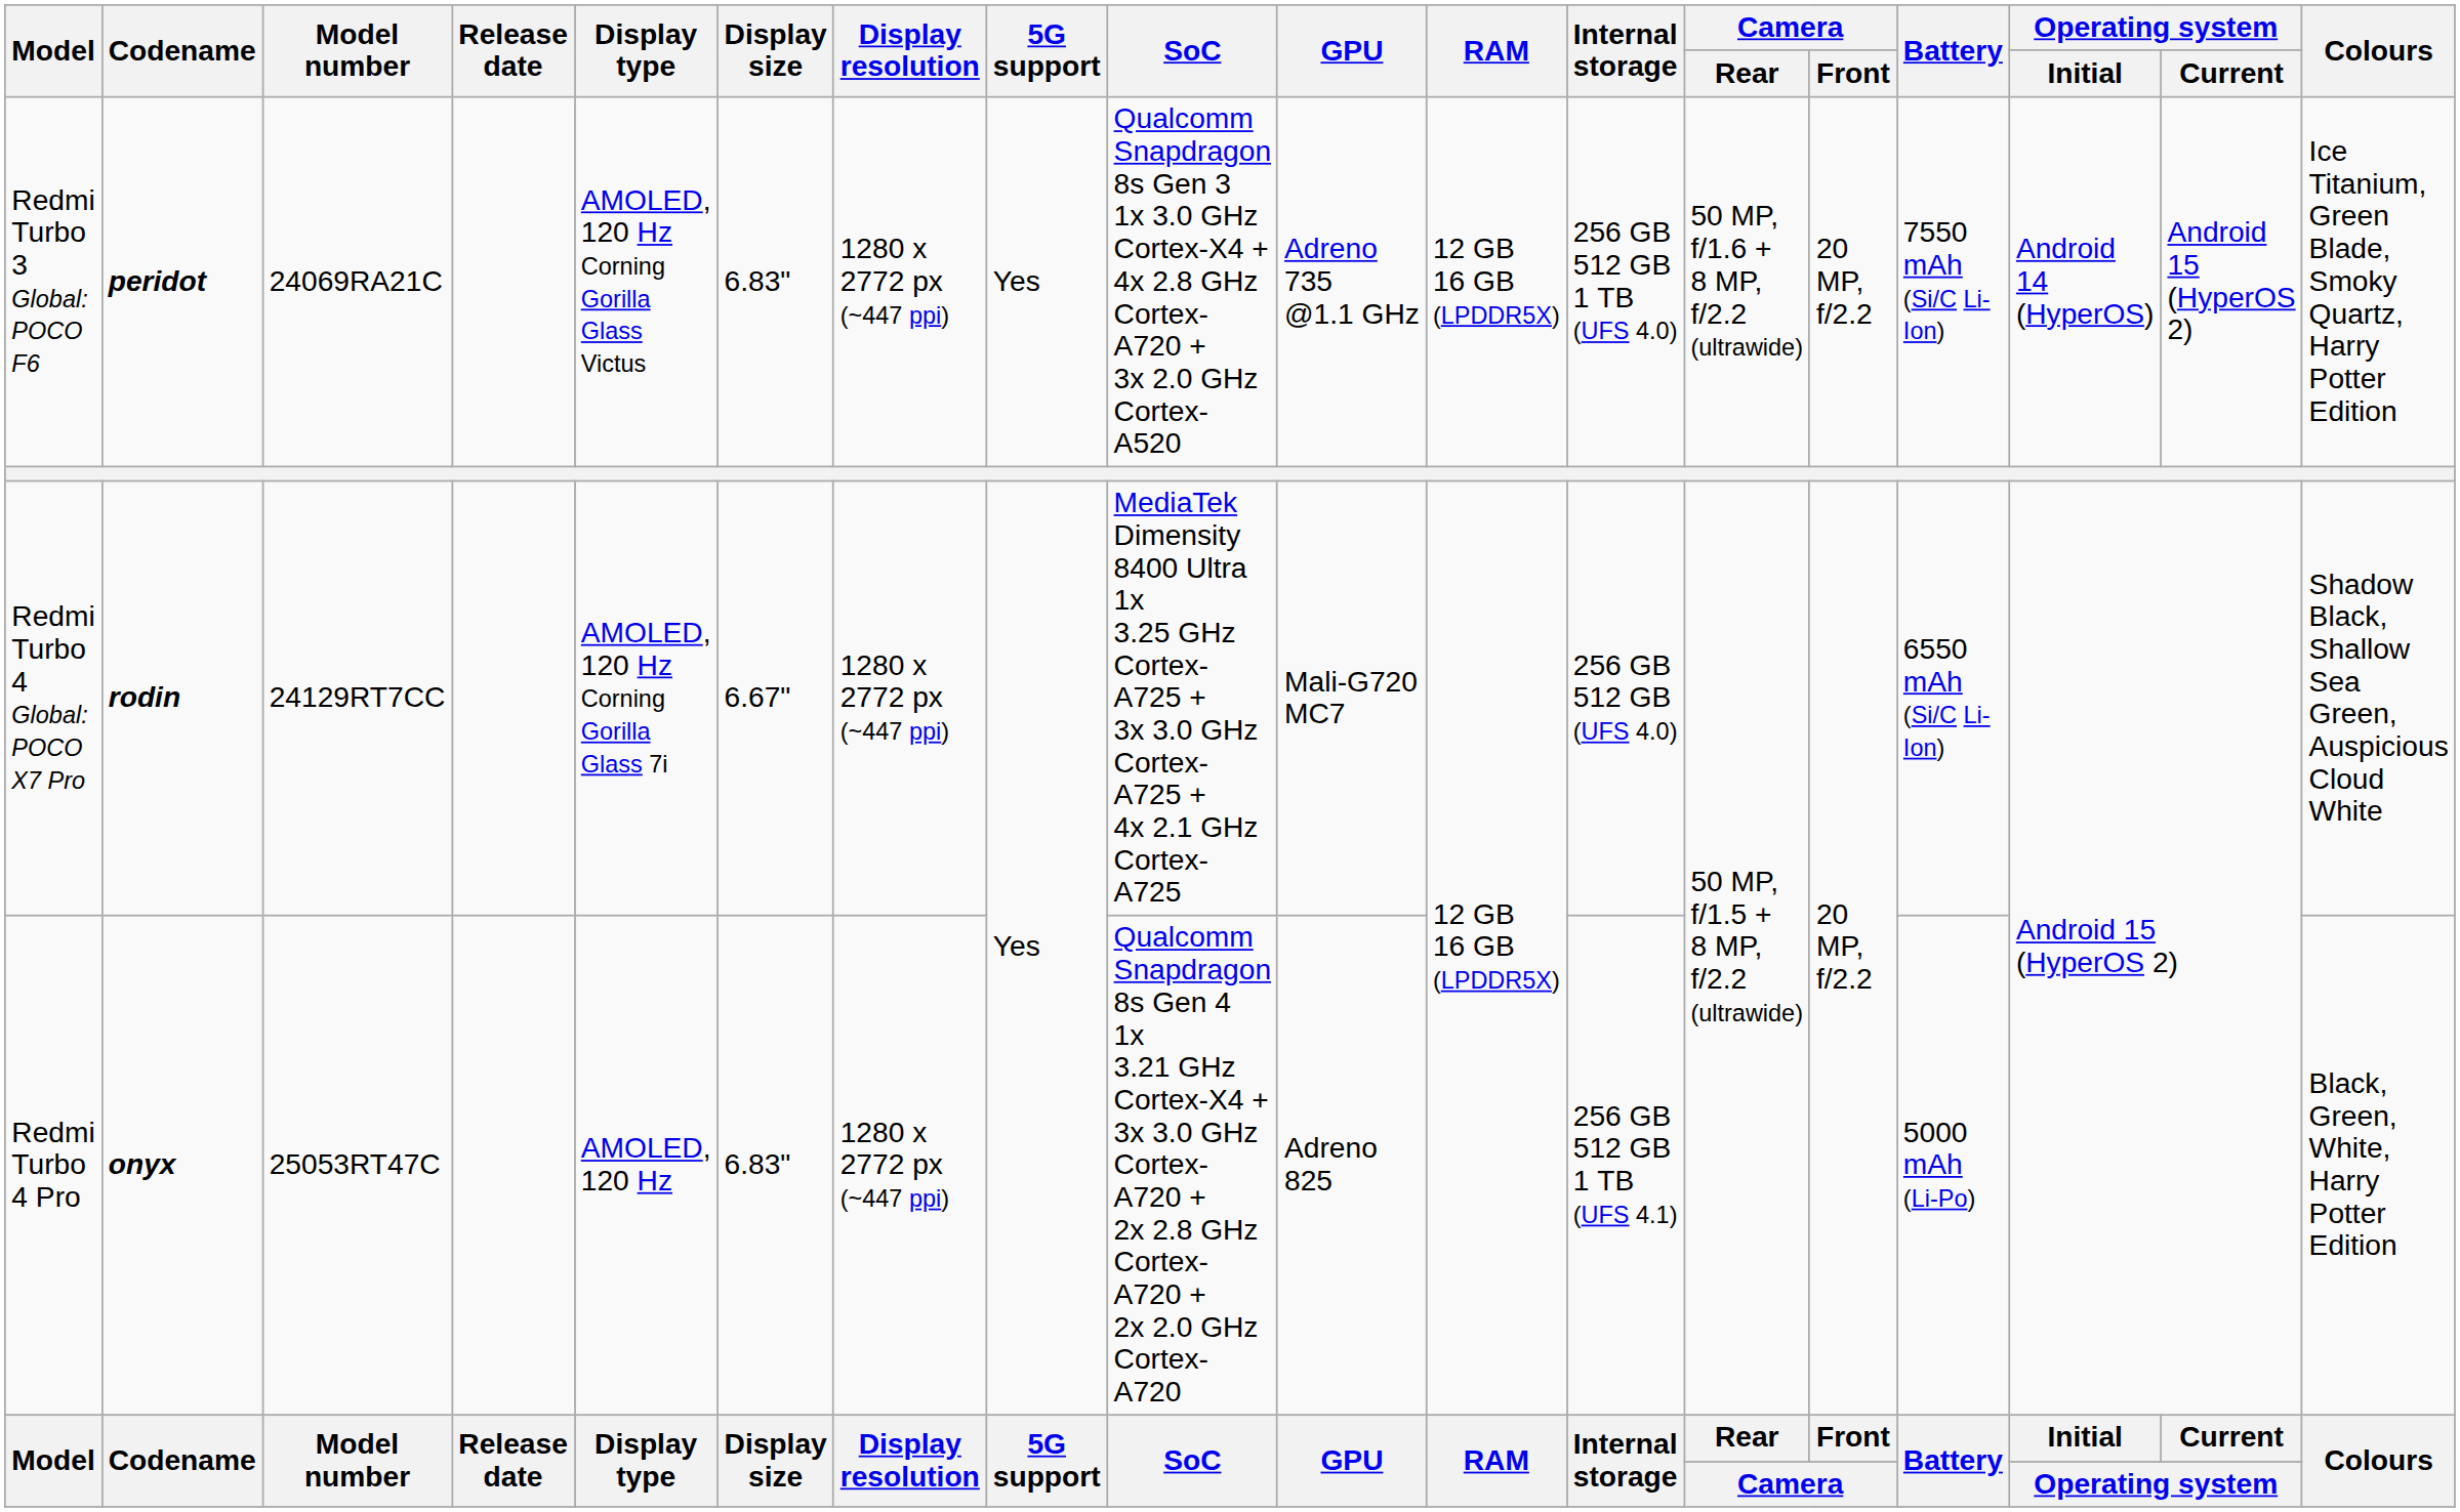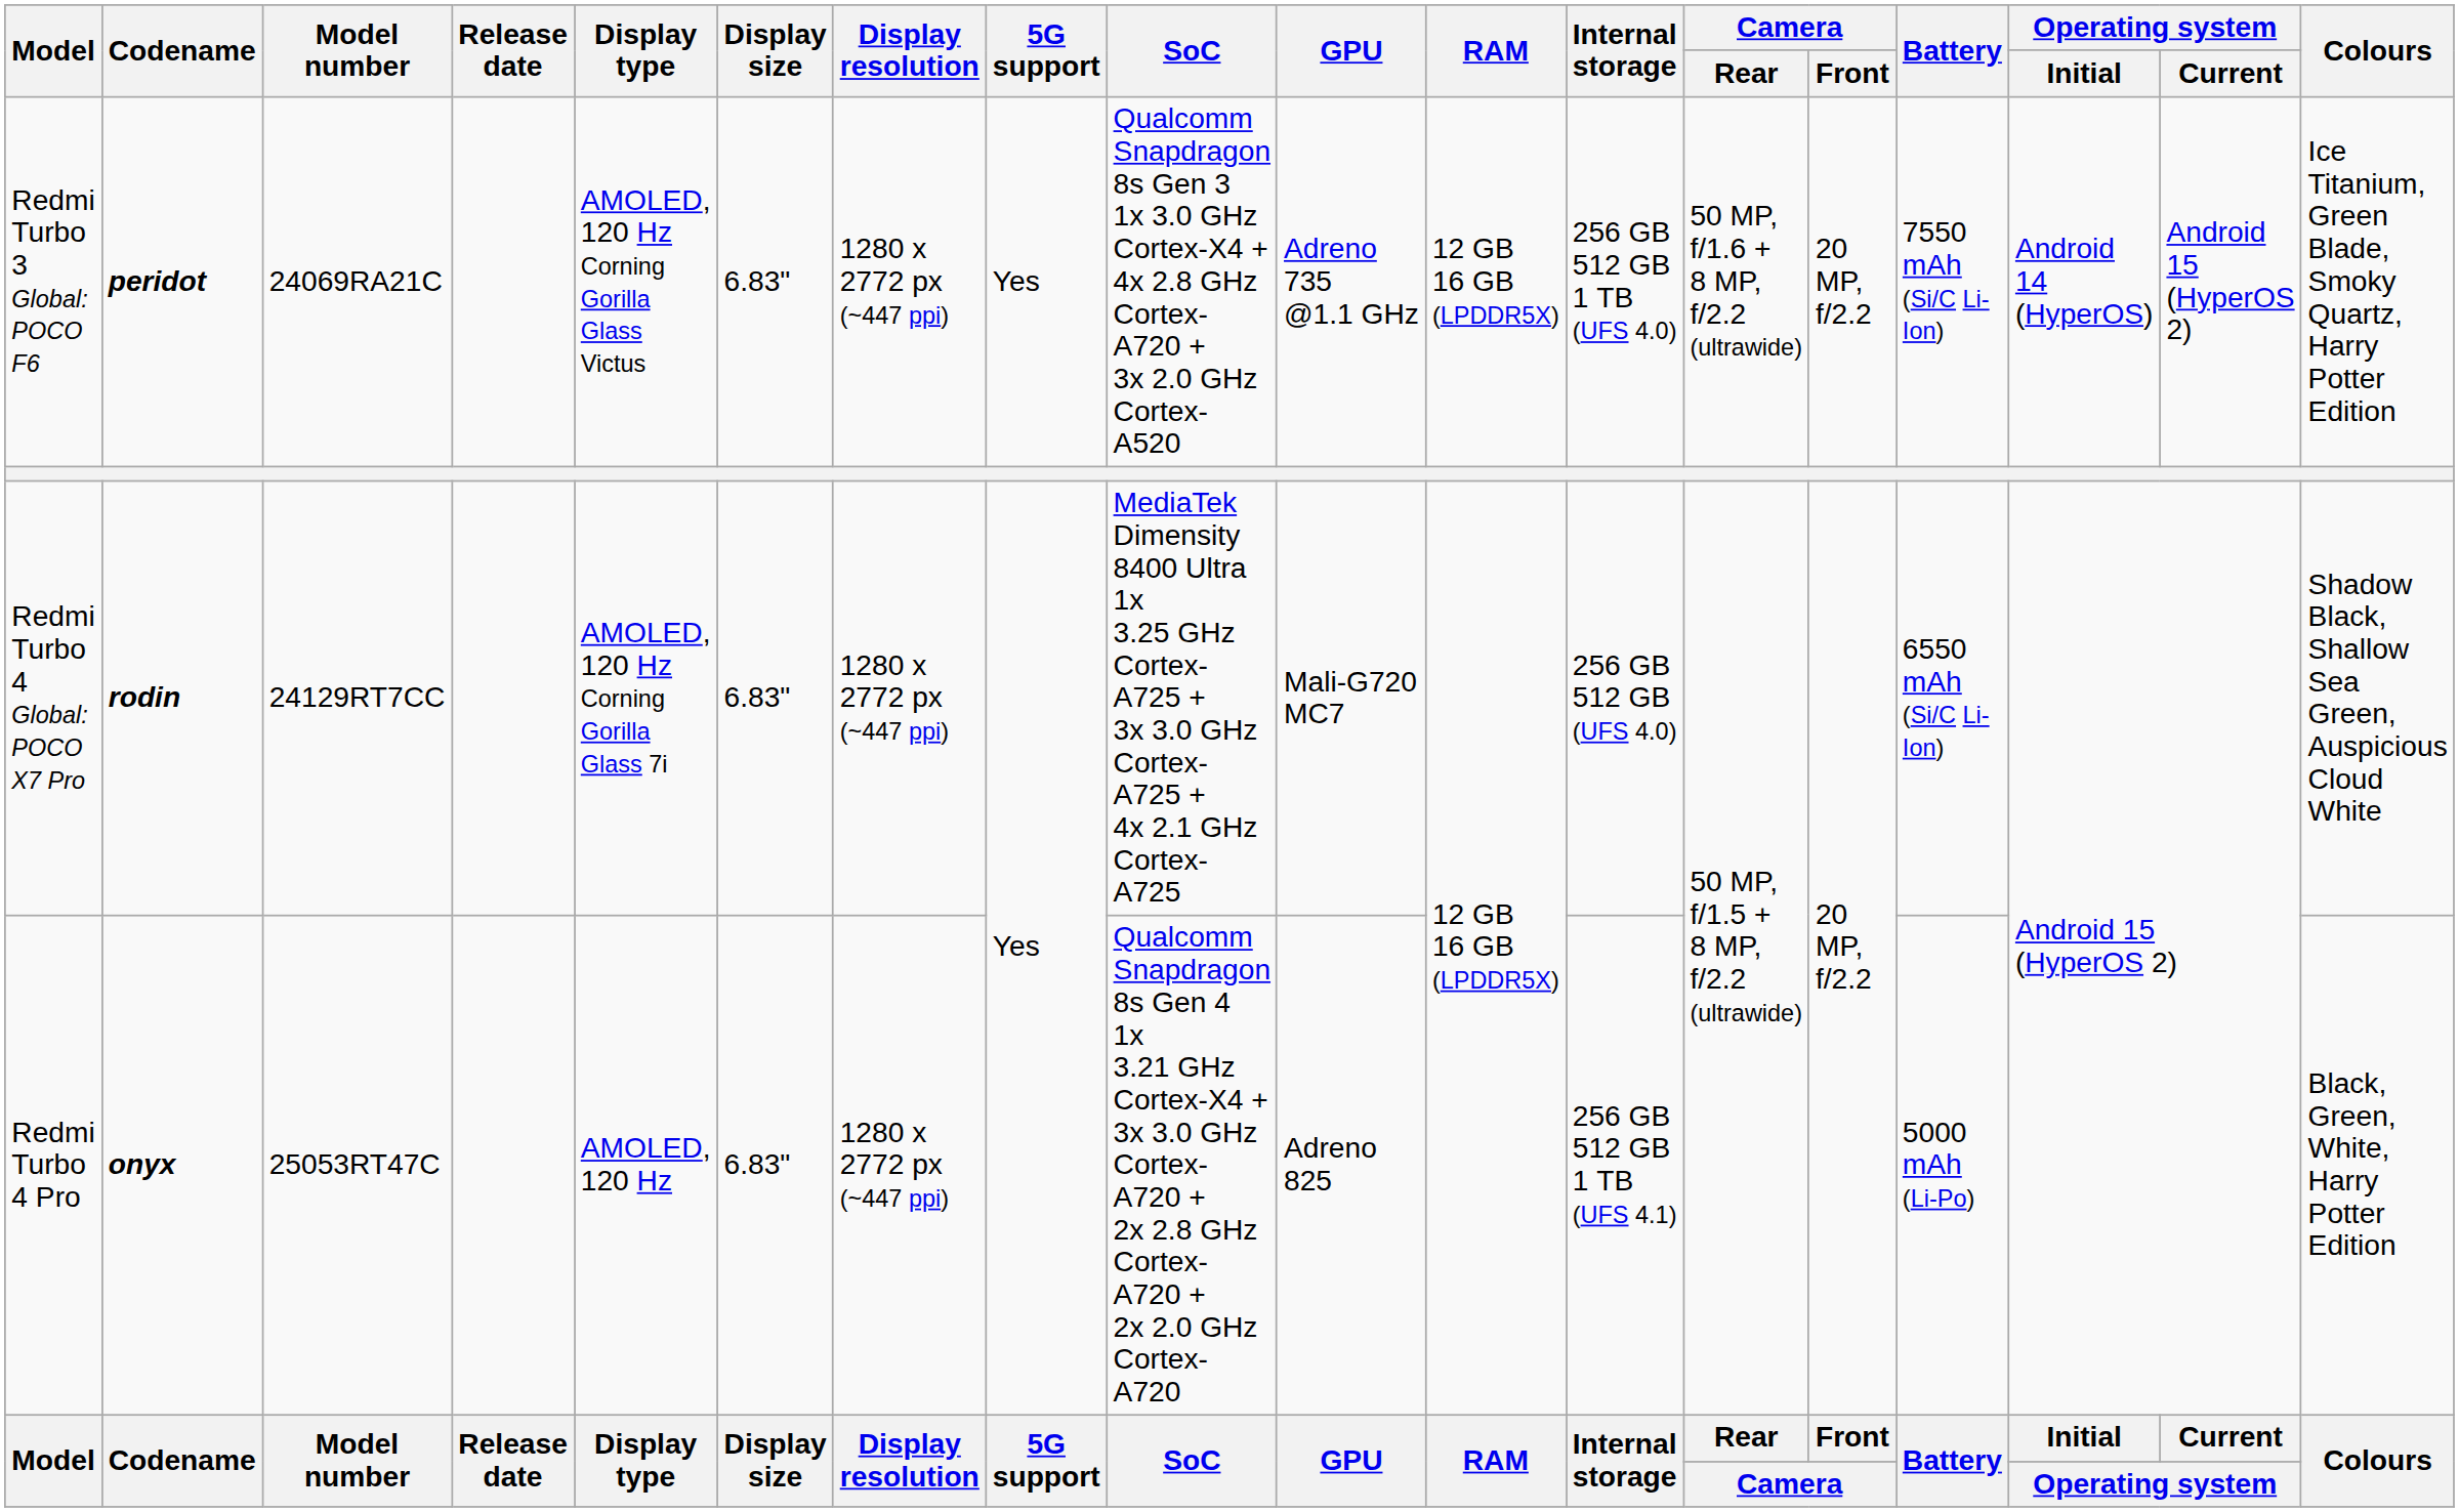 <table class="wikitable sortable mw-collapsible">
 <tr>
 <th rowspan="2">Model</th>
 <th rowspan="2">Codename</th>
 <th rowspan="2">Model number</th>
 <th rowspan="2">Release date</th>
 <th rowspan="2">Display type</th>
 <th rowspan="2">Display size</th>
 <th rowspan="2"><a href='#'>Display resolution</a></th>
 <th rowspan="2"><a href='#'>5G</a> support</th>
 <th rowspan="2"><a href='#'>SoC</a></th>
 <th rowspan="2"><a href='#'>GPU</a></th>
 <th rowspan="2"><a href='#'>RAM</a></th>
 <th rowspan="2">Internal storage</th>
 <th colspan="2"><a href='#'>Camera</a></th>
 <th rowspan="2"><a href='#'>Battery</a></th>
 <th colspan="2"><a href='#'>Operating system</a></th>
 <th rowspan="2">Colours</th>
 </tr>
 <tr>
 <th>Rear</th>
 <th>Front</th>
 <th>Initial</th>
 <th>Current</th>
 </tr>
 <tr>
 <td>Redmi Turbo 3<br><small><em>Global: POCO F6</em></small></td>
 <td><strong><em>peridot</em></strong></td>
 <td>24069RA21C</td>
 <td></td>
 <td><a href='#'>AMOLED</a>, 120 <a href='#'>Hz</a><br><small>Corning <a href='#'>Gorilla Glass</a> Victus</small></td>
 <td>6.83"</td>
 <td>1280 x 2772 px<br><small>(~447 <a href='#'>ppi</a>)</small></td>
 <td>Yes</td>
 <td><a href='#'>Qualcomm Snapdragon</a> 8s Gen 3<br>1x 3.0 GHz Cortex-X4 +<br>4x 2.8 GHz Cortex-A720 +<br>3x 2.0 GHz Cortex-A520</td>
 <td><a href='#'>Adreno</a> 735<br>@1.1 GHz</td>
 <td>12 GB<br>16 GB<br><small>(<a href='#'>LPDDR5X</a>)</small></td>
 <td>256 GB<br>512 GB<br>1 TB<br><small>(<a href='#'>UFS</a> 4.0)</small></td>
 <td>50 MP, f/1.6 +<br>8 MP, f/2.2 <small>(ultrawide)</small></td>
 <td>20 MP, f/2.2</td>
 <td>7550 <a href='#'>mAh</a><br><small>(<a href='#'>Si/C</a> <a href='#'>Li-Ion</a>)</small></td>
 <td><a href='#'>Android 14</a><br>(<a href='#'>HyperOS</a>)</td>
 <td><a href='#'>Android 15</a><br>(<a href='#'>HyperOS</a> 2)</td>
 <td>Ice Titanium, Green Blade, Smoky Quartz, Harry Potter Edition</td>
 </tr>
 <tr>
 <th colspan="18"></th>
 </tr>
 <tr>
 <td>Redmi Turbo 4<br><small><em>Global: POCO X7 Pro</em></small></td>
 <td><strong><em>rodin</em></strong></td>
 <td>24129RT7CC</td>
 <td></td>
 <td><a href='#'>AMOLED</a>, 120 <a href='#'>Hz</a><br><small>Corning <a href='#'>Gorilla Glass</a> 7i</small></td>
-<td>6.67"</td>
+<td>6.83"</td>
 <td>1280 x 2772 px<br><small>(~447 <a href='#'>ppi</a>)</small></td>
 <td rowspan="2">Yes</td>
 <td><a href='#'>MediaTek</a> Dimensity 8400 Ultra<br>1x 3.25 GHz Cortex-A725 +<br>3x 3.0 GHz Cortex-A725 +<br>4x 2.1 GHz Cortex-A725</td>
 <td>Mali-G720 MC7</td>
 <td rowspan="2">12 GB<br>16 GB<br><small>(<a href='#'>LPDDR5X</a>)</small></td>
 <td>256 GB<br>512 GB<br><small>(<a href='#'>UFS</a> 4.0)</small></td>
 <td rowspan="2">50 MP, f/1.5 +<br>8 MP, f/2.2 <small>(ultrawide)</small></td>
 <td rowspan="2">20 MP, f/2.2</td>
 <td>6550 <a href='#'>mAh</a><br><small>(<a href='#'>Si/C</a> <a href='#'>Li-Ion</a>)</small></td>
 <td colspan="2" rowspan="2"><a href='#'>Android 15</a><br>(<a href='#'>HyperOS</a> 2)</td>
 <td>Shadow Black, Shallow Sea Green, Auspicious Cloud White</td>
 </tr>
 <tr>
 <td>Redmi Turbo 4 Pro</td>
 <td><strong><em>onyx</em></strong></td>
 <td>25053RT47C</td>
 <td></td>
 <td><a href='#'>AMOLED</a>, 120 <a href='#'>Hz</a></td>
 <td>6.83"</td>
 <td>1280 x 2772 px<br><small>(~447 <a href='#'>ppi</a>)</small></td>
 <td><a href='#'>Qualcomm Snapdragon</a> 8s Gen 4<br>1x 3.21 GHz Cortex-X4 +<br>3x 3.0 GHz Cortex-A720 +<br>2x 2.8 GHz Cortex-A720 +<br>2x 2.0 GHz Cortex-A720</td>
 <td>Adreno 825</td>
 <td>256 GB<br>512 GB<br>1 TB<br><small>(<a href='#'>UFS</a> 4.1)</small></td>
 <td>5000 <a href='#'>mAh</a><br><small>(<a href='#'>Li-Po</a>)</small></td>
 <td>Black, Green, White, Harry Potter Edition</td>
 </tr>
 <tr>
 <th rowspan="2">Model</th>
 <th rowspan="2">Codename</th>
 <th rowspan="2">Model number</th>
 <th rowspan="2">Release date</th>
 <th rowspan="2">Display type</th>
 <th rowspan="2">Display size</th>
 <th rowspan="2"><a href='#'>Display resolution</a></th>
 <th rowspan="2"><a href='#'>5G</a> support</th>
 <th rowspan="2"><a href='#'>SoC</a></th>
 <th rowspan="2"><a href='#'>GPU</a></th>
 <th rowspan="2"><a href='#'>RAM</a></th>
 <th rowspan="2">Internal storage</th>
 <th>Rear</th>
 <th>Front</th>
 <th rowspan="2"><a href='#'>Battery</a></th>
 <th>Initial</th>
 <th>Current</th>
 <th rowspan="2">Colours</th>
 </tr>
 <tr>
 <th colspan="2"><a href='#'>Camera</a></th>
 <th colspan="2"><a href='#'>Operating system</a></th>
 </tr>
 </table>
